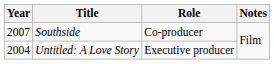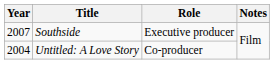 <table class="wikitable">
 <tr>
 <th>Year</th>
 <th>Title</th>
 <th>Role</th>
 <th>Notes</th>
 </tr>
 <tr>
 <td>2007</td>
 <td><em>Southside</em></td>
-<td>Co-producer</td>
+<td>Executive producer</td>
 <td rowspan="2">Film</td>
 </tr>
 <tr>
 <td>2004</td>
 <td><em>Untitled: A Love Story</em></td>
-<td>Executive producer</td>
+<td>Co-producer</td>
 </tr>
 </table>
